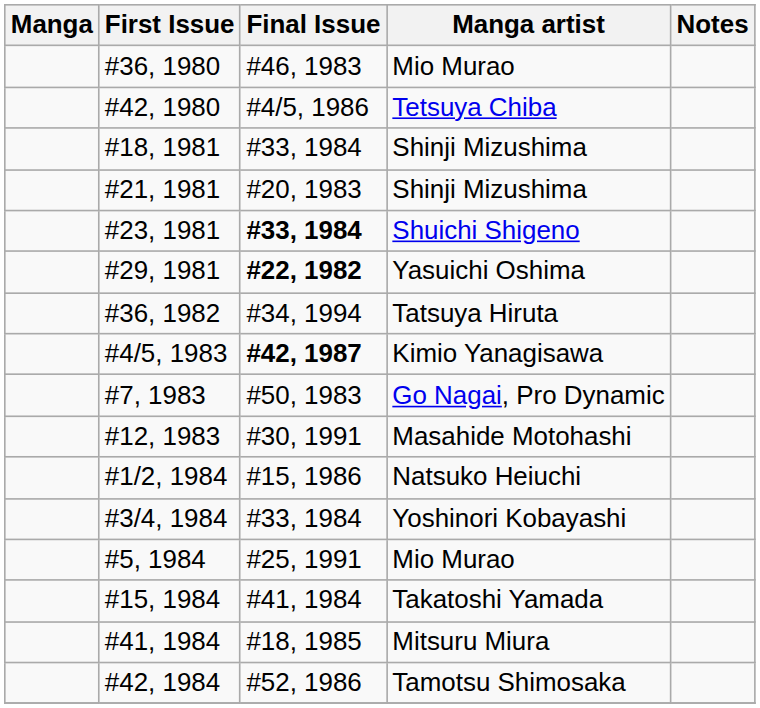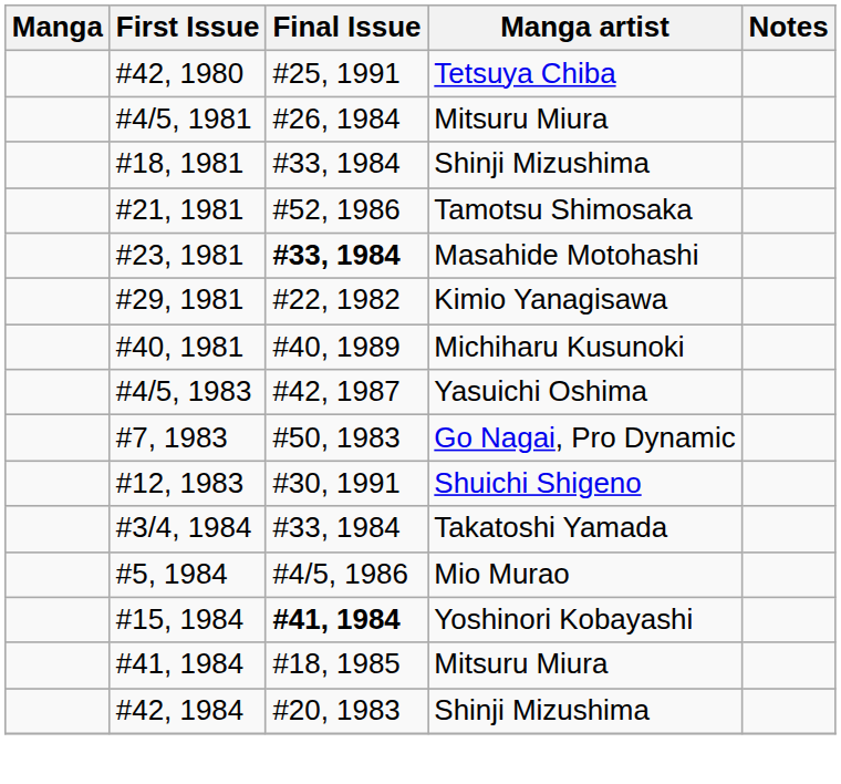 <table class="wikitable sortable">
 <tr>
 <th>Manga</th>
 <th>First Issue</th>
 <th>Final Issue</th>
 <th>Manga artist</th>
 <th>Notes</th>
 </tr>
 <tr>
 <td></td>
-<td>#36, 1980</td>
-<td>#46, 1983</td>
-<td>Mio Murao</td>
+<td>#42, 1980</td>
+<td>#25, 1991</td>
+<td><a href='#'>Tetsuya Chiba</a></td>
 <td></td>
 </tr>
 <tr>
 <td></td>
-<td>#42, 1980</td>
-<td>#4/5, 1986</td>
-<td><a href='#'>Tetsuya Chiba</a></td>
+<td>#4/5, 1981</td>
+<td>#26, 1984</td>
+<td>Mitsuru Miura</td>
 <td></td>
 </tr>
 <tr>
 <td></td>
 <td>#18, 1981</td>
 <td>#33, 1984</td>
 <td>Shinji Mizushima</td>
 <td></td>
 </tr>
 <tr>
 <td></td>
 <td>#21, 1981</td>
-<td>#20, 1983</td>
-<td>Shinji Mizushima</td>
+<td>#52, 1986</td>
+<td>Tamotsu Shimosaka</td>
 <td></td>
 </tr>
 <tr>
 <td></td>
 <td>#23, 1981</td>
 <td><strong>#33, 1984</strong></td>
-<td><a href='#'>Shuichi Shigeno</a></td>
+<td>Masahide Motohashi</td>
 <td></td>
 </tr>
 <tr>
 <td></td>
 <td>#29, 1981</td>
-<td><strong>#22, 1982</strong></td>
-<td>Yasuichi Oshima</td>
+<td>#22, 1982</td>
+<td>Kimio Yanagisawa</td>
 <td></td>
 </tr>
 <tr>
 <td></td>
-<td>#36, 1982</td>
-<td>#34, 1994</td>
-<td>Tatsuya Hiruta</td>
+<td>#40, 1981</td>
+<td>#40, 1989</td>
+<td>Michiharu Kusunoki</td>
 <td></td>
 </tr>
 <tr>
 <td></td>
 <td>#4/5, 1983</td>
-<td><strong>#42, 1987</strong></td>
-<td>Kimio Yanagisawa</td>
+<td>#42, 1987</td>
+<td>Yasuichi Oshima</td>
 <td></td>
 </tr>
 <tr>
 <td></td>
 <td>#7, 1983</td>
 <td>#50, 1983</td>
 <td><a href='#'>Go Nagai</a>, Pro Dynamic</td>
 <td></td>
 </tr>
 <tr>
 <td></td>
 <td>#12, 1983</td>
 <td>#30, 1991</td>
-<td>Masahide Motohashi</td>
-<td></td>
-</tr>
-<tr>
-<td></td>
-<td>#1/2, 1984</td>
-<td>#15, 1986</td>
-<td>Natsuko Heiuchi</td>
+<td><a href='#'>Shuichi Shigeno</a></td>
 <td></td>
 </tr>
 <tr>
 <td></td>
 <td>#3/4, 1984</td>
 <td>#33, 1984</td>
-<td>Yoshinori Kobayashi</td>
+<td>Takatoshi Yamada</td>
 <td></td>
 </tr>
 <tr>
 <td></td>
 <td>#5, 1984</td>
-<td>#25, 1991</td>
+<td>#4/5, 1986</td>
 <td>Mio Murao</td>
 <td></td>
 </tr>
 <tr>
 <td></td>
 <td>#15, 1984</td>
-<td>#41, 1984</td>
-<td>Takatoshi Yamada</td>
+<td><strong>#41, 1984</strong></td>
+<td>Yoshinori Kobayashi</td>
 <td></td>
 </tr>
 <tr>
 <td></td>
 <td>#41, 1984</td>
 <td>#18, 1985</td>
 <td>Mitsuru Miura</td>
 <td></td>
 </tr>
 <tr>
 <td></td>
 <td>#42, 1984</td>
-<td>#52, 1986</td>
-<td>Tamotsu Shimosaka</td>
+<td>#20, 1983</td>
+<td>Shinji Mizushima</td>
 <td></td>
 </tr>
 <tr>
 </tr>
 </table>
